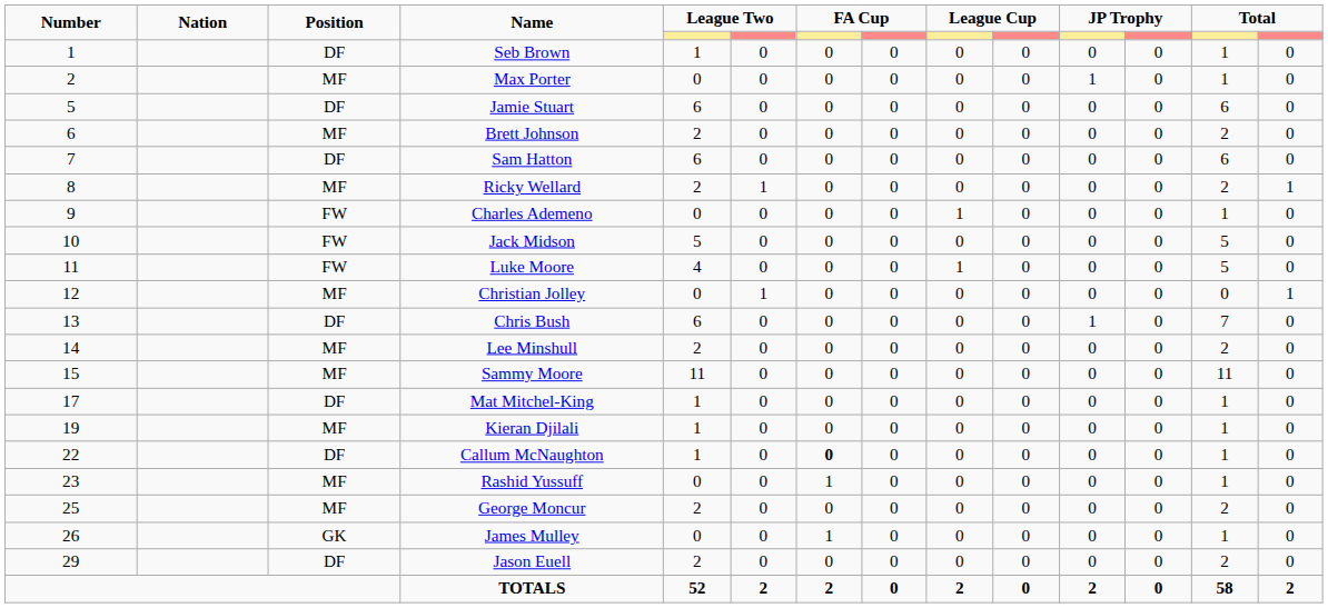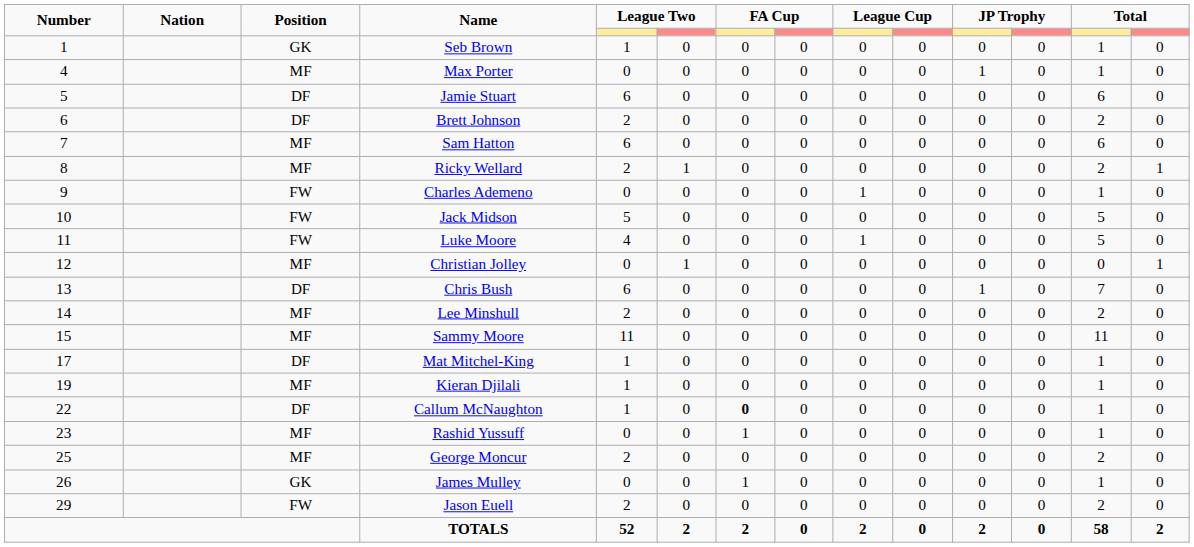 <table class="wikitable" style="text-align:center;">
 <tr style="text-align:center;">
 <td rowspan="2"  style="width:10%; "><strong>Number</strong></td>
 <td rowspan="2"  style="width:10%; "><strong>Nation</strong></td>
 <td rowspan="2"  style="width:10%; "><strong>Position</strong></td>
 <td rowspan="2"  style="width:20%; "><strong>Name</strong></td>
 <td colspan="2"><strong>League Two</strong></td>
 <td colspan="2"><strong>FA Cup</strong></td>
 <td colspan="2"><strong>League Cup</strong></td>
 <td colspan="2"><strong>JP Trophy</strong></td>
 <td colspan="2"><strong>Total</strong></td>
 </tr>
 <tr>
 <th style="width:60px; background:#fe9;"></th>
 <th style="width:60px; background:#ff8888;"></th>
 <th style="width:60px; background:#fe9;"></th>
 <th style="width:60px; background:#ff8888;"></th>
 <th style="width:60px; background:#fe9;"></th>
 <th style="width:60px; background:#ff8888;"></th>
 <th style="width:60px; background:#fe9;"></th>
 <th style="width:60px; background:#ff8888;"></th>
 <th style="width:60px; background:#fe9;"></th>
 <th style="width:60px; background:#ff8888;"></th>
 </tr>
 <tr>
 <td>1</td>
 <td></td>
-<td>DF</td>
+<td>GK</td>
 <td><a href='#'>Seb Brown</a></td>
 <td>1</td>
 <td>0</td>
 <td>0</td>
 <td>0</td>
 <td>0</td>
 <td>0</td>
 <td>0</td>
 <td>0</td>
 <td>1</td>
 <td>0</td>
 </tr>
 <tr>
-<td>2</td>
+<td>4</td>
 <td></td>
 <td>MF</td>
 <td><a href='#'>Max Porter</a></td>
 <td>0</td>
 <td>0</td>
 <td>0</td>
 <td>0</td>
 <td>0</td>
 <td>0</td>
 <td>1</td>
 <td>0</td>
 <td>1</td>
 <td>0</td>
 </tr>
 <tr>
 <td>5</td>
 <td></td>
 <td>DF</td>
 <td><a href='#'>Jamie Stuart</a></td>
 <td>6</td>
 <td>0</td>
 <td>0</td>
 <td>0</td>
 <td>0</td>
 <td>0</td>
 <td>0</td>
 <td>0</td>
 <td>6</td>
 <td>0</td>
 </tr>
 <tr>
 <td>6</td>
 <td></td>
-<td>MF</td>
+<td>DF</td>
 <td><a href='#'>Brett Johnson</a></td>
 <td>2</td>
 <td>0</td>
 <td>0</td>
 <td>0</td>
 <td>0</td>
 <td>0</td>
 <td>0</td>
 <td>0</td>
 <td>2</td>
 <td>0</td>
 </tr>
 <tr>
 <td>7</td>
 <td></td>
-<td>DF</td>
+<td>MF</td>
 <td><a href='#'>Sam Hatton</a></td>
 <td>6</td>
 <td>0</td>
 <td>0</td>
 <td>0</td>
 <td>0</td>
 <td>0</td>
 <td>0</td>
 <td>0</td>
 <td>6</td>
 <td>0</td>
 </tr>
 <tr>
 <td>8</td>
 <td></td>
 <td>MF</td>
 <td><a href='#'>Ricky Wellard</a></td>
 <td>2</td>
 <td>1</td>
 <td>0</td>
 <td>0</td>
 <td>0</td>
 <td>0</td>
 <td>0</td>
 <td>0</td>
 <td>2</td>
 <td>1</td>
 </tr>
 <tr>
 <td>9</td>
 <td></td>
 <td>FW</td>
 <td><a href='#'>Charles Ademeno</a></td>
 <td>0</td>
 <td>0</td>
 <td>0</td>
 <td>0</td>
 <td>1</td>
 <td>0</td>
 <td>0</td>
 <td>0</td>
 <td>1</td>
 <td>0</td>
 </tr>
 <tr>
 <td>10</td>
 <td></td>
 <td>FW</td>
 <td><a href='#'>Jack Midson</a></td>
 <td>5</td>
 <td>0</td>
 <td>0</td>
 <td>0</td>
 <td>0</td>
 <td>0</td>
 <td>0</td>
 <td>0</td>
 <td>5</td>
 <td>0</td>
 </tr>
 <tr>
 <td>11</td>
 <td></td>
 <td>FW</td>
 <td><a href='#'>Luke Moore</a></td>
 <td>4</td>
 <td>0</td>
 <td>0</td>
 <td>0</td>
 <td>1</td>
 <td>0</td>
 <td>0</td>
 <td>0</td>
 <td>5</td>
 <td>0</td>
 </tr>
 <tr>
 <td>12</td>
 <td></td>
 <td>MF</td>
 <td><a href='#'>Christian Jolley</a></td>
 <td>0</td>
 <td>1</td>
 <td>0</td>
 <td>0</td>
 <td>0</td>
 <td>0</td>
 <td>0</td>
 <td>0</td>
 <td>0</td>
 <td>1</td>
 </tr>
 <tr>
 <td>13</td>
 <td></td>
 <td>DF</td>
 <td><a href='#'>Chris Bush</a></td>
 <td>6</td>
 <td>0</td>
 <td>0</td>
 <td>0</td>
 <td>0</td>
 <td>0</td>
 <td>1</td>
 <td>0</td>
 <td>7</td>
 <td>0</td>
 </tr>
 <tr>
 <td>14</td>
 <td></td>
 <td>MF</td>
 <td><a href='#'>Lee Minshull</a></td>
 <td>2</td>
 <td>0</td>
 <td>0</td>
 <td>0</td>
 <td>0</td>
 <td>0</td>
 <td>0</td>
 <td>0</td>
 <td>2</td>
 <td>0</td>
 </tr>
 <tr>
 <td>15</td>
 <td></td>
 <td>MF</td>
 <td><a href='#'>Sammy Moore</a></td>
 <td>11</td>
 <td>0</td>
 <td>0</td>
 <td>0</td>
 <td>0</td>
 <td>0</td>
 <td>0</td>
 <td>0</td>
 <td>11</td>
 <td>0</td>
 </tr>
 <tr>
 <td>17</td>
 <td></td>
 <td>DF</td>
 <td><a href='#'>Mat Mitchel-King</a></td>
 <td>1</td>
 <td>0</td>
 <td>0</td>
 <td>0</td>
 <td>0</td>
 <td>0</td>
 <td>0</td>
 <td>0</td>
 <td>1</td>
 <td>0</td>
 </tr>
 <tr>
 <td>19</td>
 <td></td>
 <td>MF</td>
 <td><a href='#'>Kieran Djilali</a></td>
 <td>1</td>
 <td>0</td>
 <td>0</td>
 <td>0</td>
 <td>0</td>
 <td>0</td>
 <td>0</td>
 <td>0</td>
 <td>1</td>
 <td>0</td>
 </tr>
 <tr>
 <td>22</td>
 <td></td>
 <td>DF</td>
 <td><a href='#'>Callum McNaughton</a></td>
 <td>1</td>
 <td>0</td>
 <td><strong>0</strong></td>
 <td>0</td>
 <td>0</td>
 <td>0</td>
 <td>0</td>
 <td>0</td>
 <td>1</td>
 <td>0</td>
 </tr>
 <tr>
 <td>23</td>
 <td></td>
 <td>MF</td>
 <td><a href='#'>Rashid Yussuff</a></td>
 <td>0</td>
 <td>0</td>
 <td>1</td>
 <td>0</td>
 <td>0</td>
 <td>0</td>
 <td>0</td>
 <td>0</td>
 <td>1</td>
 <td>0</td>
 </tr>
 <tr>
 <td>25</td>
 <td></td>
 <td>MF</td>
 <td><a href='#'>George Moncur</a></td>
 <td>2</td>
 <td>0</td>
 <td>0</td>
 <td>0</td>
 <td>0</td>
 <td>0</td>
 <td>0</td>
 <td>0</td>
 <td>2</td>
 <td>0</td>
 </tr>
 <tr>
 <td>26</td>
 <td></td>
 <td>GK</td>
 <td><a href='#'>James Mulley</a></td>
 <td>0</td>
 <td>0</td>
 <td>1</td>
 <td>0</td>
 <td>0</td>
 <td>0</td>
 <td>0</td>
 <td>0</td>
 <td>1</td>
 <td>0</td>
 </tr>
 <tr>
 <td>29</td>
 <td></td>
-<td>DF</td>
+<td>FW</td>
 <td><a href='#'>Jason Euell</a></td>
 <td>2</td>
 <td>0</td>
 <td>0</td>
 <td>0</td>
 <td>0</td>
 <td>0</td>
 <td>0</td>
 <td>0</td>
 <td>2</td>
 <td>0</td>
 </tr>
 <tr>
 <td colspan="3"></td>
 <td><strong>TOTALS</strong></td>
 <td><strong>52</strong></td>
 <td><strong>2</strong></td>
 <td><strong>2</strong></td>
 <td><strong>0</strong></td>
 <td><strong>2</strong></td>
 <td><strong>0</strong></td>
 <td><strong>2</strong></td>
 <td><strong>0</strong></td>
 <td><strong>58</strong></td>
 <td><strong>2</strong></td>
 </tr>
 </table>
